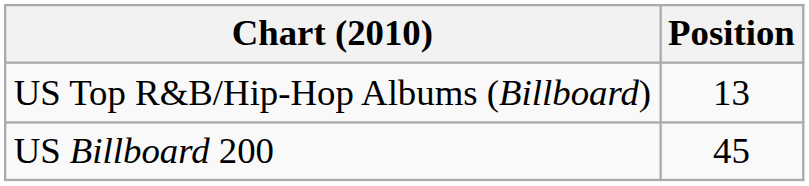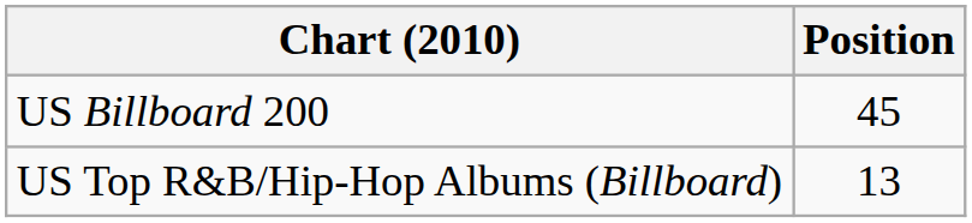 <table class="wikitable sortable">
 <tr>
 <th>Chart (2010)</th>
 <th>Position</th>
 </tr>
 <tr>
+<td>US <em>Billboard</em> 200</td>
+<td style="text-align:center;">45</td>
+</tr>
+<tr>
 <td>US Top R&B/Hip-Hop Albums (<em>Billboard</em>)</td>
 <td style="text-align:center;">13</td>
 </tr>
-<tr>
-<td>US <em>Billboard</em> 200</td>
-<td style="text-align:center;">45</td>
-</tr>
 </table>
